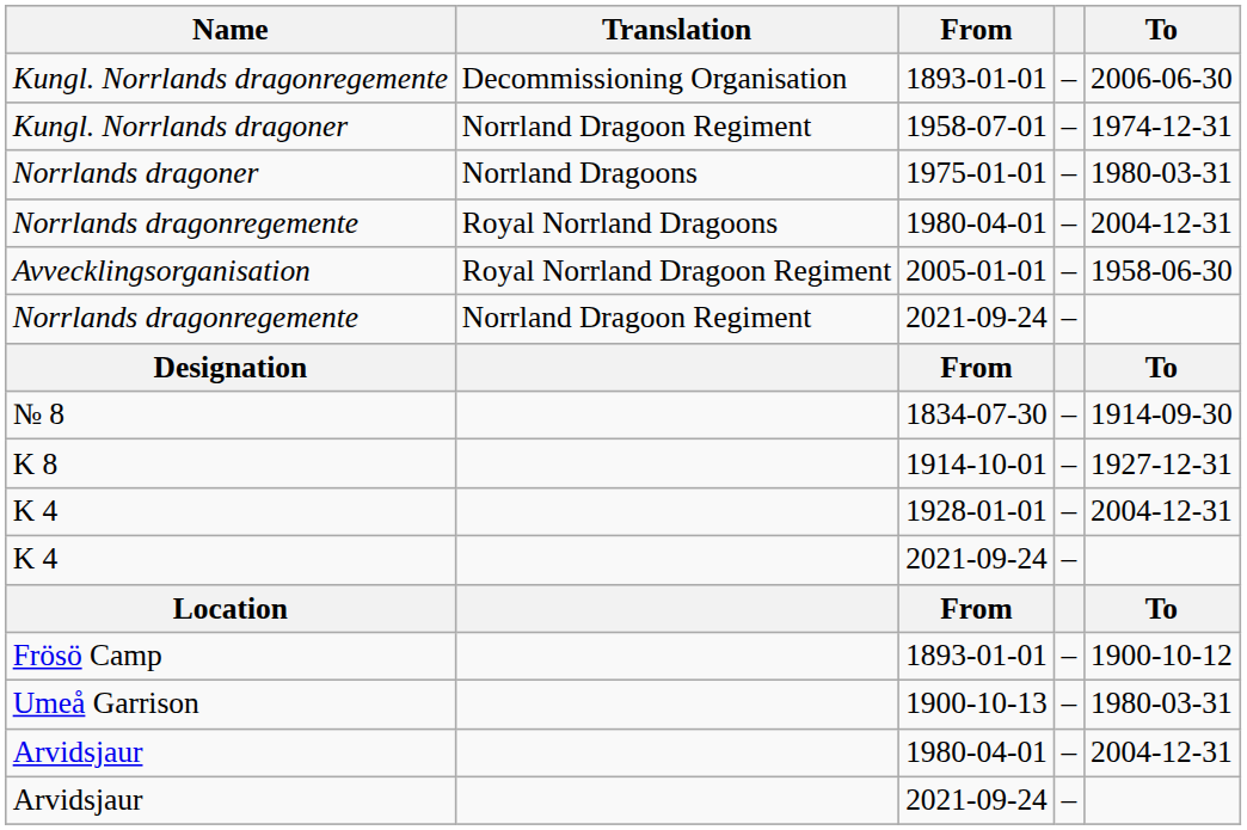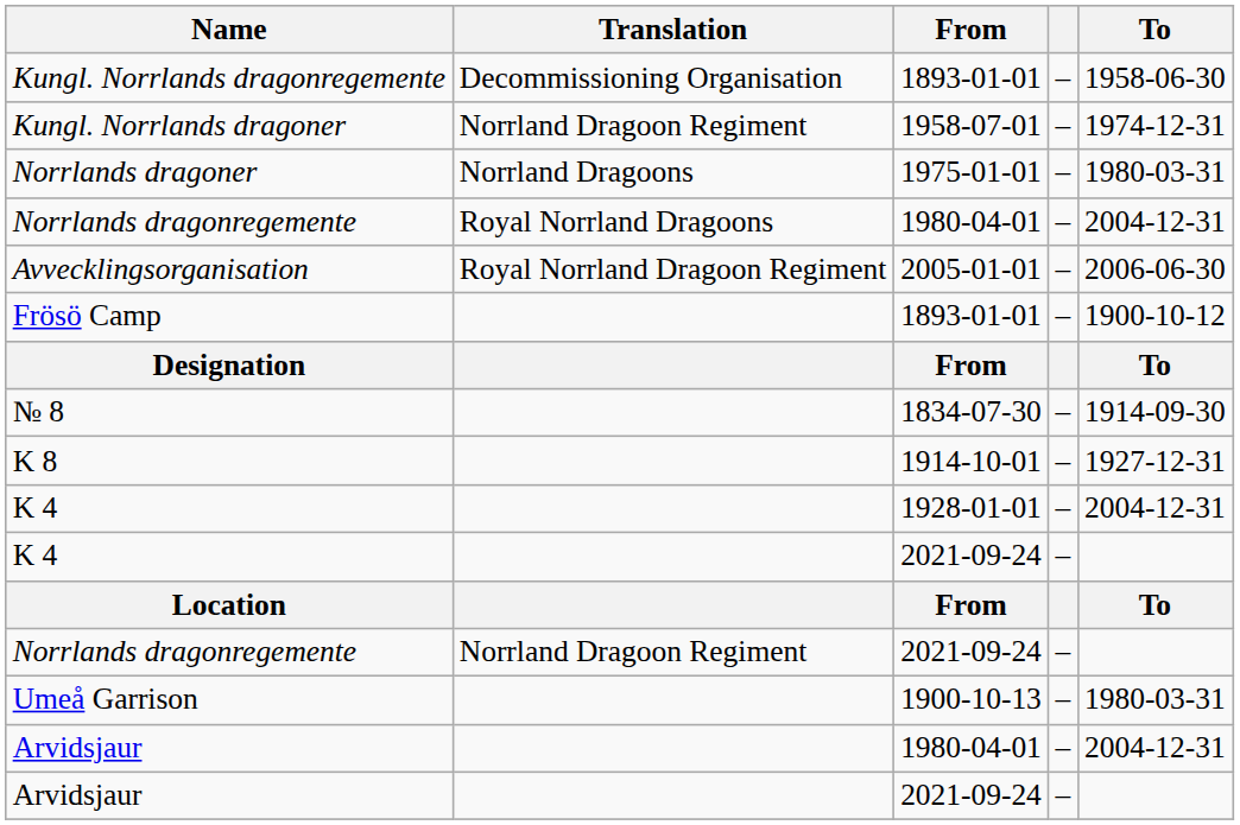 <table class="wikitable">
 <tr>
 <th style="font-weight:bold;">Name</th>
 <th style="font-weight:bold;">Translation</th>
 <th style="text-align: center; font-weight:bold;">From</th>
 <th></th>
 <th style="text-align: center; font-weight:bold;">To</th>
 </tr>
 <tr>
 <td style="font-style:italic;">Kungl. Norrlands dragonregemente</td>
 <td>Decommissioning Organisation</td>
 <td>1893-01-01</td>
 <td>–</td>
-<td>2006-06-30</td>
+<td>1958-06-30</td>
 </tr>
 <tr>
 <td style="font-style:italic;">Kungl. Norrlands dragoner</td>
 <td>Norrland Dragoon Regiment</td>
 <td>1958-07-01</td>
 <td>–</td>
 <td>1974-12-31</td>
 </tr>
 <tr>
 <td style="font-style:italic;">Norrlands dragoner</td>
 <td>Norrland Dragoons</td>
 <td>1975-01-01</td>
 <td>–</td>
 <td>1980-03-31</td>
 </tr>
 <tr>
 <td style="font-style:italic;">Norrlands dragonregemente</td>
 <td>Royal Norrland Dragoons</td>
 <td>1980-04-01</td>
 <td>–</td>
 <td>2004-12-31</td>
 </tr>
 <tr>
 <td style="font-style:italic;">Avvecklingsorganisation</td>
 <td>Royal Norrland Dragoon Regiment</td>
 <td>2005-01-01</td>
 <td>–</td>
-<td>1958-06-30</td>
+<td>2006-06-30</td>
 </tr>
 <tr>
-<td style="font-style:italic;">Norrlands dragonregemente</td>
-<td>Norrland Dragoon Regiment</td>
-<td>2021-09-24</td>
-<td>–</td>
+<td><a href='#'>Frösö</a> Camp</td>
 <td></td>
+<td style="text-align: center;">1893-01-01</td>
+<td style="text-align: center;">–</td>
+<td style="text-align: center;">1900-10-12</td>
 </tr>
 <tr>
 <th style="font-weight:bold;">Designation</th>
 <th style="font-weight:bold;"></th>
 <th style="text-align: center; font-weight:bold;">From</th>
 <th></th>
 <th style="text-align: center; font-weight:bold;">To</th>
 </tr>
 <tr>
 <td>№ 8</td>
 <td></td>
 <td style="text-align: center;">1834-07-30</td>
 <td style="text-align: center;">–</td>
 <td style="text-align: center;">1914-09-30</td>
 </tr>
 <tr>
 <td>K 8</td>
 <td></td>
 <td style="text-align: center;">1914-10-01</td>
 <td style="text-align: center;">–</td>
 <td style="text-align: center;">1927-12-31</td>
 </tr>
 <tr>
 <td>K 4</td>
 <td></td>
 <td style="text-align: center;">1928-01-01</td>
 <td style="text-align: center;">–</td>
 <td style="text-align: center;">2004-12-31</td>
 </tr>
 <tr>
 <td>K 4</td>
 <td></td>
 <td style="text-align: center;">2021-09-24</td>
 <td style="text-align: center;">–</td>
 <td style="text-align: center;"></td>
 </tr>
 <tr>
 <th style="font-weight:bold;">Location</th>
 <th style="font-weight:bold;"></th>
 <th style="text-align: center; font-weight:bold;">From</th>
 <th></th>
 <th style="text-align: center; font-weight:bold;">To</th>
 </tr>
 <tr>
-<td><a href='#'>Frösö</a> Camp</td>
+<td style="font-style:italic;">Norrlands dragonregemente</td>
+<td>Norrland Dragoon Regiment</td>
+<td>2021-09-24</td>
+<td>–</td>
 <td></td>
-<td style="text-align: center;">1893-01-01</td>
-<td style="text-align: center;">–</td>
-<td style="text-align: center;">1900-10-12</td>
 </tr>
 <tr>
 <td><a href='#'>Umeå</a> Garrison</td>
 <td></td>
 <td style="text-align: center;">1900-10-13</td>
 <td style="text-align: center;">–</td>
 <td style="text-align: center;">1980-03-31</td>
 </tr>
 <tr>
 <td><a href='#'>Arvidsjaur</a></td>
 <td></td>
 <td style="text-align: center;">1980-04-01</td>
 <td style="text-align: center;">–</td>
 <td style="text-align: center;">2004-12-31</td>
 </tr>
 <tr>
 <td>Arvidsjaur</td>
 <td></td>
 <td style="text-align: center;">2021-09-24</td>
 <td style="text-align: center;">–</td>
 <td style="text-align: center;"></td>
 </tr>
 </table>
